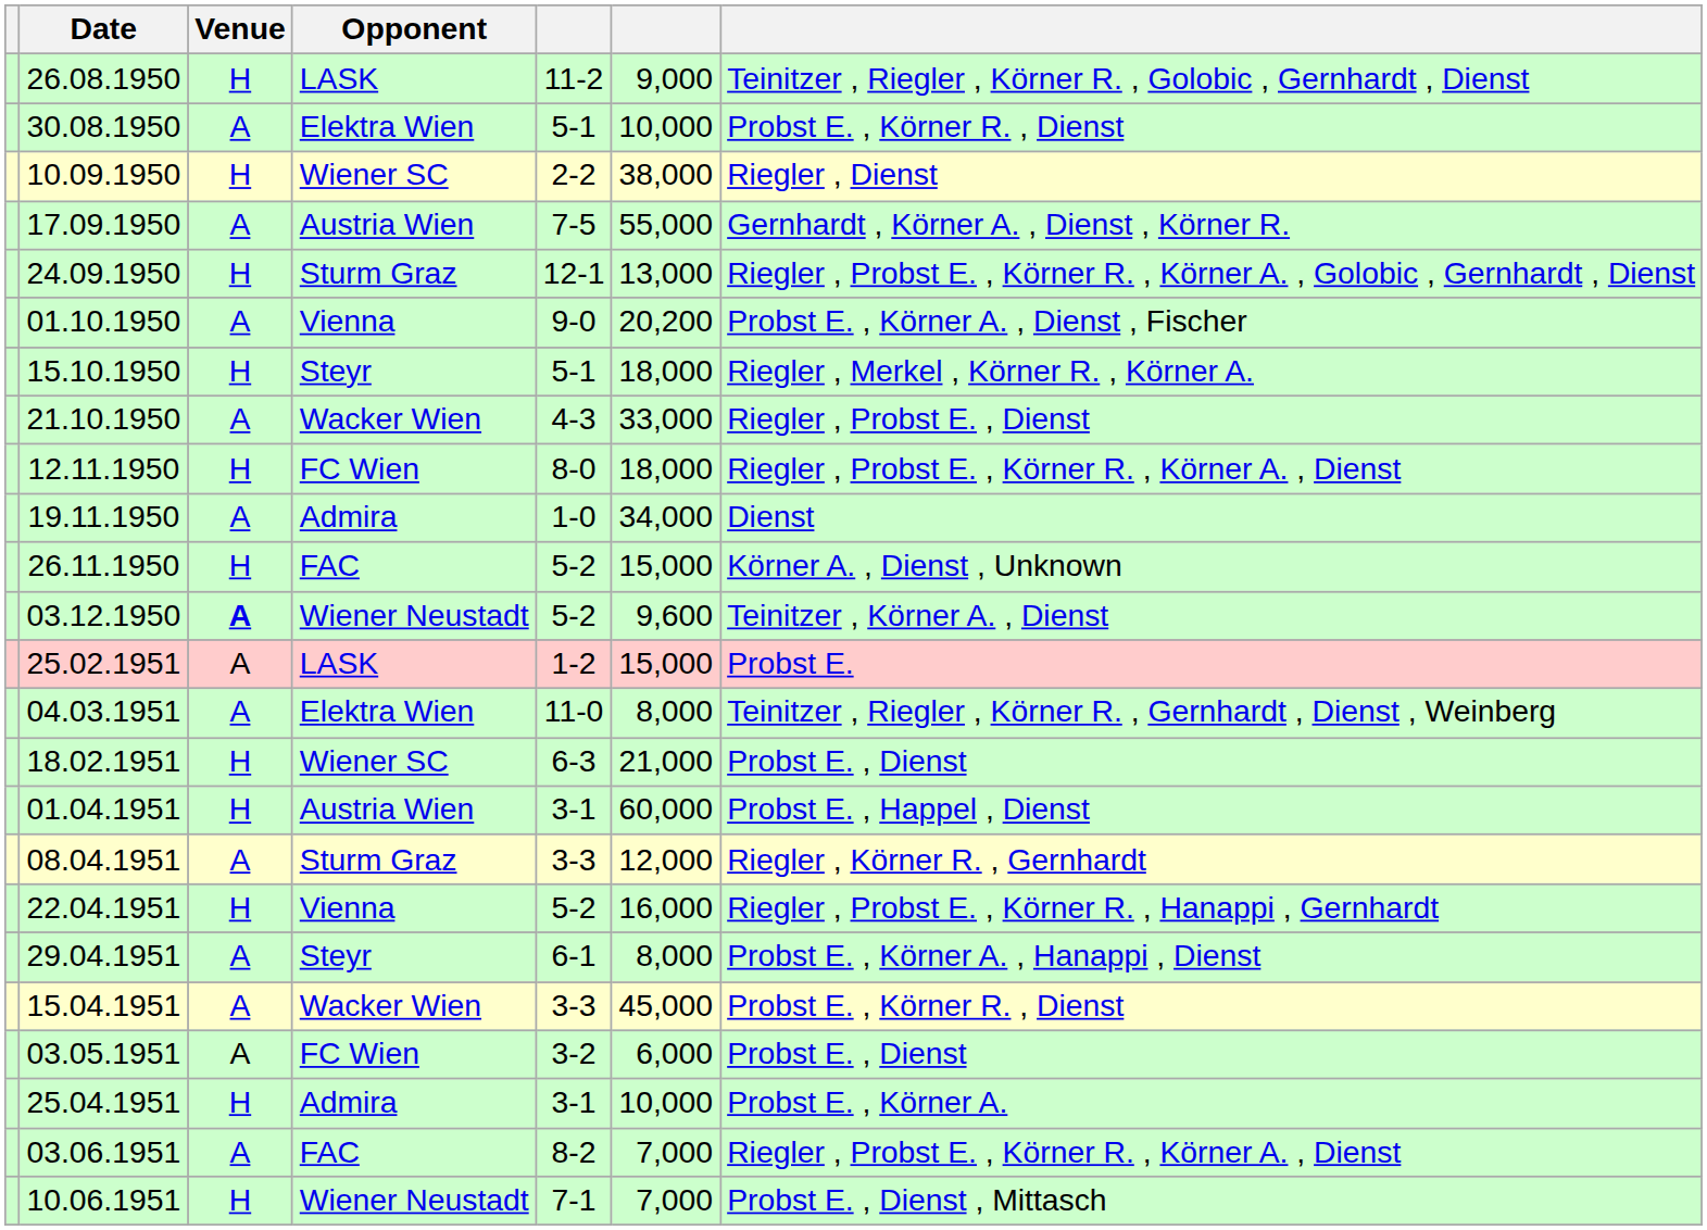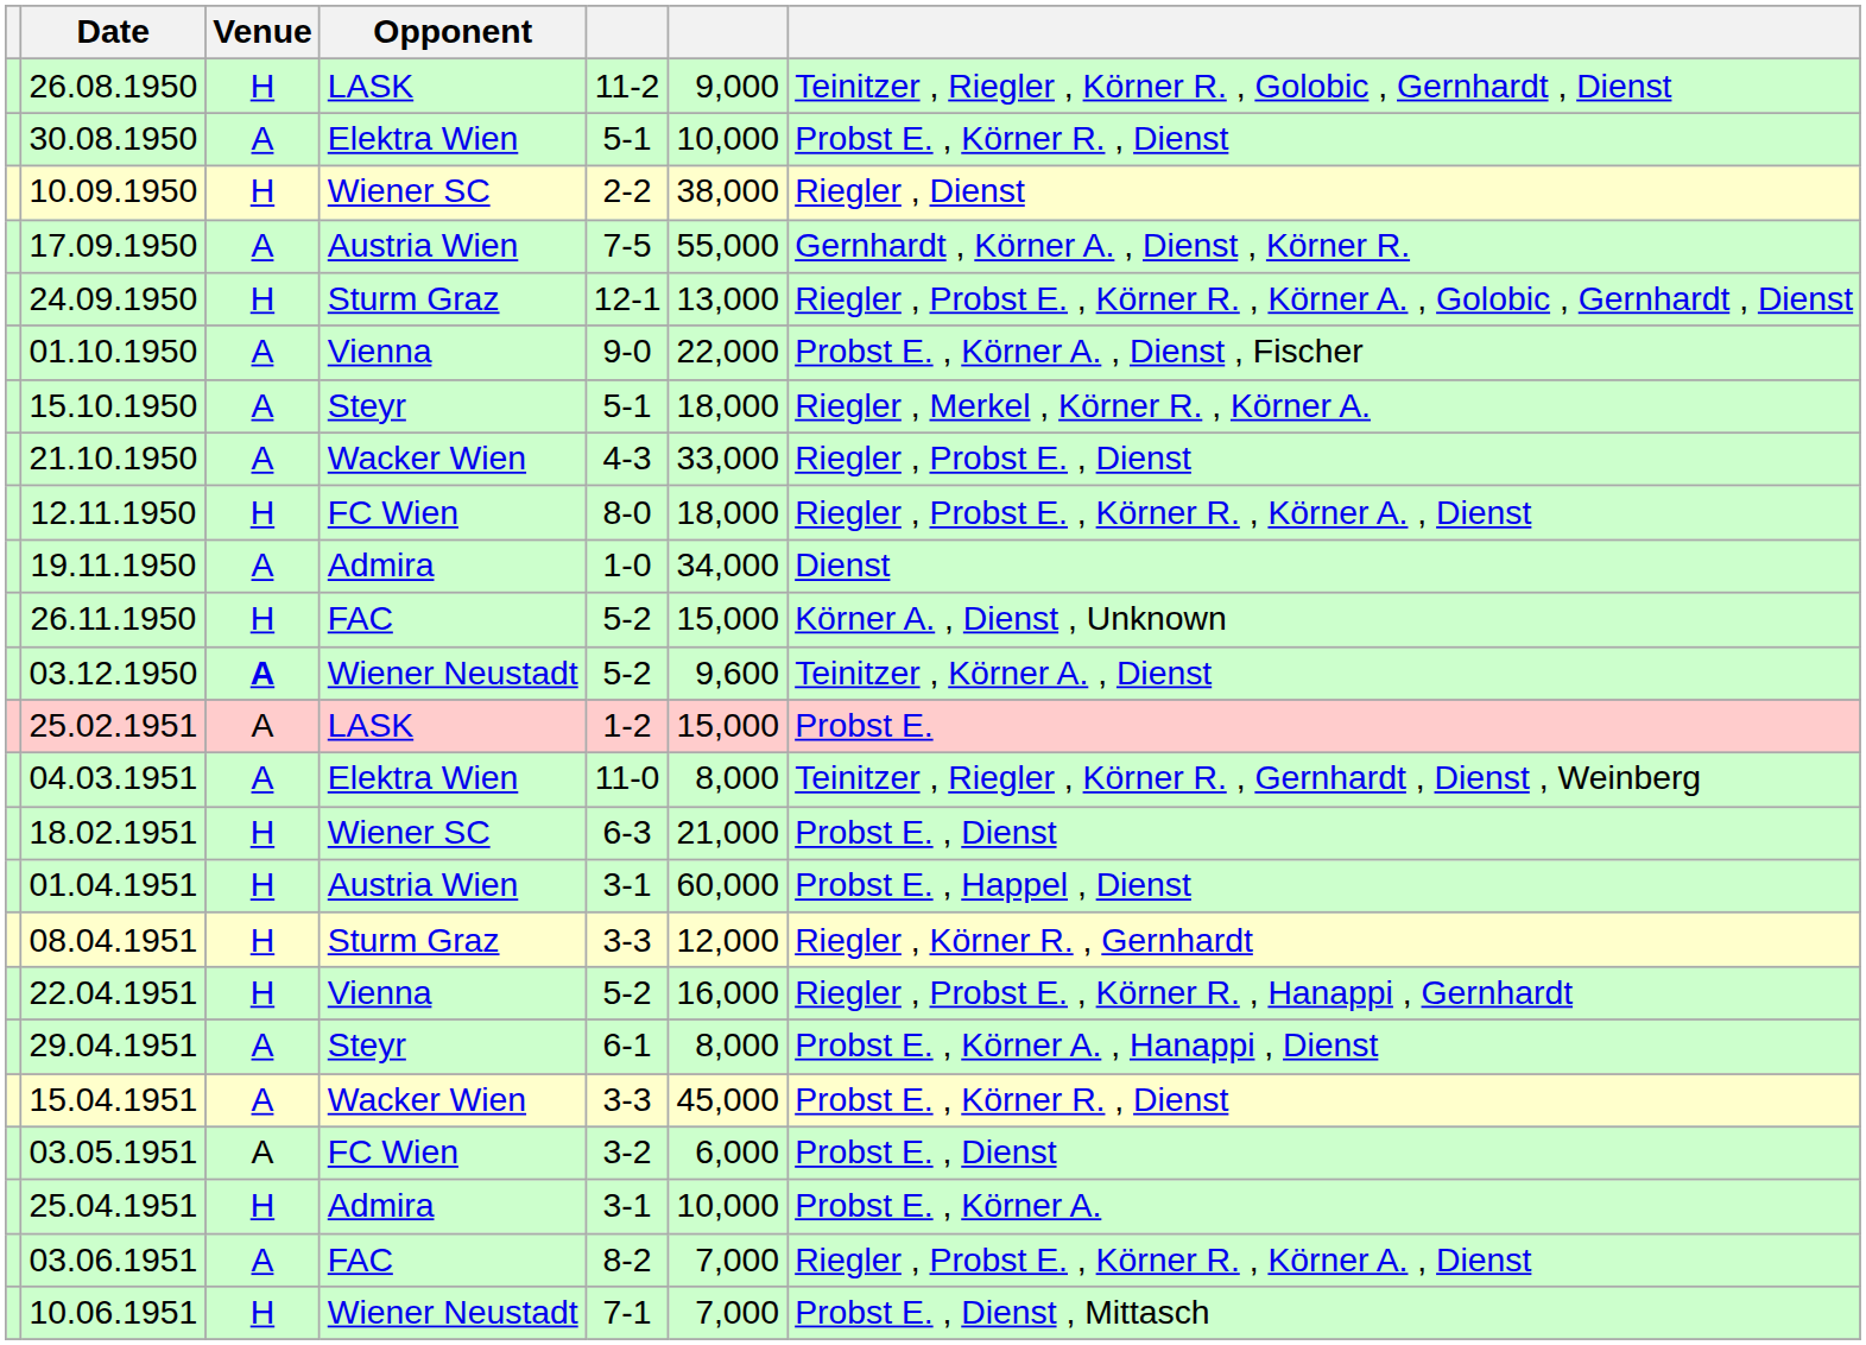 <table class="wikitable" Style="text-align: center">
 <tr>
 <th></th>
 <th>Date</th>
 <th>Venue</th>
 <th>Opponent</th>
 <th></th>
 <th></th>
 <th></th>
 </tr>
 <tr style="background:#cfc">
 <td></td>
 <td>26.08.1950</td>
 <td><a href='#'>H</a></td>
 <td align="left"><a href='#'>LASK</a></td>
 <td>11-2</td>
 <td align="right">9,000</td>
 <td align="left"><a href='#'>Teinitzer</a>   , <a href='#'>Riegler</a> , <a href='#'>Körner R.</a>   , <a href='#'>Golobic</a> , <a href='#'>Gernhardt</a>  , <a href='#'>Dienst</a> </td>
 </tr>
 <tr style="background:#cfc">
 <td></td>
 <td>30.08.1950</td>
 <td><a href='#'>A</a></td>
 <td align="left"><a href='#'>Elektra Wien</a></td>
 <td>5-1</td>
 <td align="right">10,000</td>
 <td align="left"><a href='#'>Probst E.</a> , <a href='#'>Körner R.</a> , <a href='#'>Dienst</a> </td>
 </tr>
 <tr style="background:#ffc">
 <td></td>
 <td>10.09.1950</td>
 <td><a href='#'>H</a></td>
 <td align="left"><a href='#'>Wiener SC</a></td>
 <td>2-2</td>
 <td align="right">38,000</td>
 <td align="left"><a href='#'>Riegler</a> , <a href='#'>Dienst</a> </td>
 </tr>
 <tr style="background:#cfc">
 <td></td>
 <td>17.09.1950</td>
 <td><a href='#'>A</a></td>
 <td align="left"><a href='#'>Austria Wien</a></td>
 <td>7-5</td>
 <td align="right">55,000</td>
 <td align="left"><a href='#'>Gernhardt</a>  , <a href='#'>Körner A.</a> , <a href='#'>Dienst</a>  , <a href='#'>Körner R.</a>  </td>
 </tr>
 <tr style="background:#cfc">
 <td></td>
 <td>24.09.1950</td>
 <td><a href='#'>H</a></td>
 <td align="left"><a href='#'>Sturm Graz</a></td>
 <td>12-1</td>
 <td align="right">13,000</td>
 <td align="left"><a href='#'>Riegler</a> , <a href='#'>Probst E.</a>  , <a href='#'>Körner R.</a>  , <a href='#'>Körner A.</a>  , <a href='#'>Golobic</a> , <a href='#'>Gernhardt</a> , <a href='#'>Dienst</a>   </td>
 </tr>
 <tr style="background:#cfc">
 <td></td>
 <td>01.10.1950</td>
 <td><a href='#'>A</a></td>
 <td align="left"><a href='#'>Vienna</a></td>
 <td>9-0</td>
-<td align="right">20,200</td>
+<td align="right">22,000</td>
 <td align="left"><a href='#'>Probst E.</a>  , <a href='#'>Körner A.</a> , <a href='#'>Dienst</a>     , Fischer </td>
 </tr>
 <tr style="background:#cfc">
 <td></td>
 <td>15.10.1950</td>
-<td><a href='#'>H</a></td>
+<td><a href='#'>A</a></td>
 <td align="left"><a href='#'>Steyr</a></td>
 <td>5-1</td>
 <td align="right">18,000</td>
 <td align="left"><a href='#'>Riegler</a> , <a href='#'>Merkel</a> , <a href='#'>Körner R.</a>  , <a href='#'>Körner A.</a> </td>
 </tr>
 <tr style="background:#cfc">
 <td></td>
 <td>21.10.1950</td>
 <td><a href='#'>A</a></td>
 <td align="left"><a href='#'>Wacker Wien</a></td>
 <td>4-3</td>
 <td align="right">33,000</td>
 <td align="left"><a href='#'>Riegler</a> , <a href='#'>Probst E.</a> , <a href='#'>Dienst</a>  </td>
 </tr>
 <tr style="background:#cfc">
 <td></td>
 <td>12.11.1950</td>
 <td><a href='#'>H</a></td>
 <td align="left"><a href='#'>FC Wien</a></td>
 <td>8-0</td>
 <td align="right">18,000</td>
 <td align="left"><a href='#'>Riegler</a>  , <a href='#'>Probst E.</a>   , <a href='#'>Körner R.</a> , <a href='#'>Körner A.</a> , <a href='#'>Dienst</a> </td>
 </tr>
 <tr style="background:#cfc">
 <td></td>
 <td>19.11.1950</td>
 <td><a href='#'>A</a></td>
 <td align="left"><a href='#'>Admira</a></td>
 <td>1-0</td>
 <td align="right">34,000</td>
 <td align="left"><a href='#'>Dienst</a> </td>
 </tr>
 <tr style="background:#cfc">
 <td></td>
 <td>26.11.1950</td>
 <td><a href='#'>H</a></td>
 <td align="left"><a href='#'>FAC</a></td>
 <td>5-2</td>
 <td align="right">15,000</td>
 <td align="left"><a href='#'>Körner A.</a> , <a href='#'>Dienst</a>   , Unknown </td>
 </tr>
 <tr style="background:#cfc">
 <td></td>
 <td>03.12.1950</td>
 <td><strong><a href='#'>A</a></strong></td>
 <td align="left"><a href='#'>Wiener Neustadt</a></td>
 <td>5-2</td>
 <td align="right">9,600</td>
 <td align="left"><a href='#'>Teinitzer</a> , <a href='#'>Körner A.</a>   , <a href='#'>Dienst</a> </td>
 </tr>
 <tr style="background:#fcc">
 <td></td>
 <td>25.02.1951</td>
 <td>A</td>
 <td align="left"><a href='#'>LASK</a></td>
 <td>1-2</td>
 <td align="right">15,000</td>
 <td align="left"><a href='#'>Probst E.</a> </td>
 </tr>
 <tr style="background:#cfc">
 <td></td>
 <td>04.03.1951</td>
 <td><a href='#'>A</a></td>
 <td align="left"><a href='#'>Elektra Wien</a></td>
 <td>11-0</td>
 <td align="right">8,000</td>
 <td align="left"><a href='#'>Teinitzer</a> , <a href='#'>Riegler</a>  , <a href='#'>Körner R.</a>  , <a href='#'>Gernhardt</a>   , <a href='#'>Dienst</a>  , Weinberg </td>
 </tr>
 <tr style="background:#cfc">
 <td></td>
 <td>18.02.1951</td>
 <td><a href='#'>H</a></td>
 <td align="left"><a href='#'>Wiener SC</a></td>
 <td>6-3</td>
 <td align="right">21,000</td>
 <td align="left"><a href='#'>Probst E.</a>   , <a href='#'>Dienst</a>   </td>
 </tr>
 <tr style="background:#cfc">
 <td></td>
 <td>01.04.1951</td>
 <td><a href='#'>H</a></td>
 <td align="left"><a href='#'>Austria Wien</a></td>
 <td>3-1</td>
 <td align="right">60,000</td>
 <td align="left"><a href='#'>Probst E.</a> , <a href='#'>Happel</a> , <a href='#'>Dienst</a> </td>
 </tr>
 <tr style="background:#ffc">
 <td></td>
 <td>08.04.1951</td>
-<td><a href='#'>A</a></td>
+<td><a href='#'>H</a></td>
 <td align="left"><a href='#'>Sturm Graz</a></td>
 <td>3-3</td>
 <td align="right">12,000</td>
 <td align="left"><a href='#'>Riegler</a> , <a href='#'>Körner R.</a> , <a href='#'>Gernhardt</a> </td>
 </tr>
 <tr style="background:#cfc">
 <td></td>
 <td>22.04.1951</td>
 <td><a href='#'>H</a></td>
 <td align="left"><a href='#'>Vienna</a></td>
 <td>5-2</td>
 <td align="right">16,000</td>
 <td align="left"><a href='#'>Riegler</a> , <a href='#'>Probst E.</a> , <a href='#'>Körner R.</a> , <a href='#'>Hanappi</a> , <a href='#'>Gernhardt</a> </td>
 </tr>
 <tr style="background:#cfc">
 <td></td>
 <td>29.04.1951</td>
 <td><a href='#'>A</a></td>
 <td align="left"><a href='#'>Steyr</a></td>
 <td>6-1</td>
 <td align="right">8,000</td>
 <td align="left"><a href='#'>Probst E.</a> , <a href='#'>Körner A.</a> , <a href='#'>Hanappi</a> , <a href='#'>Dienst</a>   </td>
 </tr>
 <tr style="background:#ffc">
 <td></td>
 <td>15.04.1951</td>
 <td><a href='#'>A</a></td>
 <td align="left"><a href='#'>Wacker Wien</a></td>
 <td>3-3</td>
 <td align="right">45,000</td>
 <td align="left"><a href='#'>Probst E.</a> , <a href='#'>Körner R.</a> , <a href='#'>Dienst</a> </td>
 </tr>
 <tr style="background:#cfc">
 <td></td>
 <td>03.05.1951</td>
 <td>A</td>
 <td align="left"><a href='#'>FC Wien</a></td>
 <td>3-2</td>
 <td align="right">6,000</td>
 <td align="left"><a href='#'>Probst E.</a>   , <a href='#'>Dienst</a>  </td>
 </tr>
 <tr style="background:#cfc">
 <td></td>
 <td>25.04.1951</td>
 <td><a href='#'>H</a></td>
 <td align="left"><a href='#'>Admira</a></td>
 <td>3-1</td>
 <td align="right">10,000</td>
 <td align="left"><a href='#'>Probst E.</a> , <a href='#'>Körner A.</a>  </td>
 </tr>
 <tr style="background:#cfc">
 <td></td>
 <td>03.06.1951</td>
 <td><a href='#'>A</a></td>
 <td align="left"><a href='#'>FAC</a></td>
 <td>8-2</td>
 <td align="right">7,000</td>
 <td align="left"><a href='#'>Riegler</a> , <a href='#'>Probst E.</a>    , <a href='#'>Körner R.</a> , <a href='#'>Körner A.</a> , <a href='#'>Dienst</a> </td>
 </tr>
 <tr style="background:#cfc">
 <td></td>
 <td>10.06.1951</td>
 <td><a href='#'>H</a></td>
 <td align="left"><a href='#'>Wiener Neustadt</a></td>
 <td>7-1</td>
 <td align="right">7,000</td>
 <td align="left"><a href='#'>Probst E.</a>   , <a href='#'>Dienst</a>   , Mittasch </td>
 </tr>
 </table>
